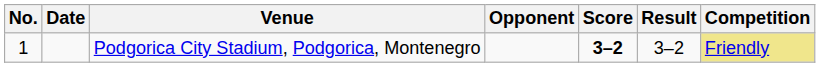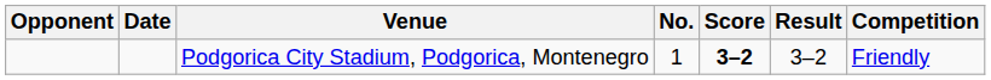 <table class="wikitable sortable">
 <tr>
-<th scope="col">No.</th>
+<th scope="col">Opponent</th>
 <th scope="col">Date</th>
 <th scope="col">Venue</th>
-<th scope="col">Opponent</th>
+<th scope="col">No.</th>
 <th scope="col">Score</th>
 <th scope="col">Result</th>
 <th scope="col">Competition</th>
 </tr>
 <tr>
-<td style="text-align:center">1</td>
+<td></td>
 <td></td>
 <td><a href='#'>Podgorica City Stadium</a>, <a href='#'>Podgorica</a>, Montenegro</td>
-<td></td>
+<td style="text-align:center">1</td>
 <td style="text-align:center"><strong>3–2</strong></td>
 <td style="text-align:center">3–2</td>
-<td style="background: khaki;"><a href='#'>Friendly</a></td>
+<td><a href='#'>Friendly</a></td>
 </tr>
 </table>
